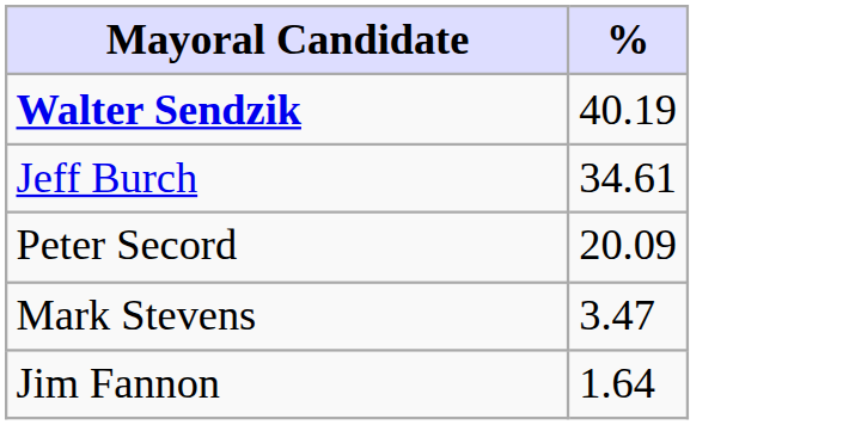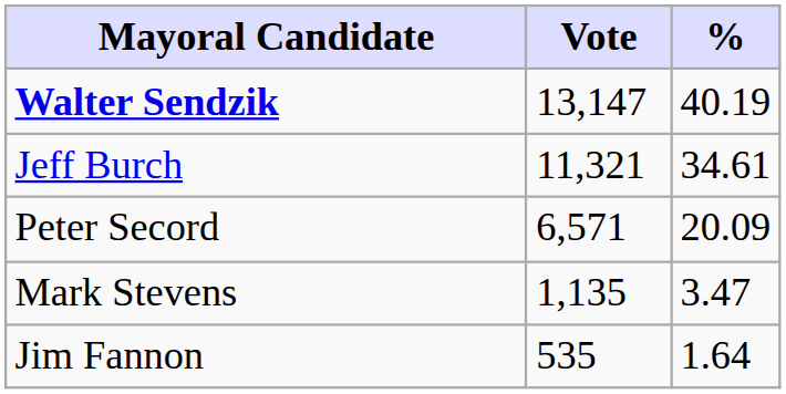 <table class="wikitable">
 <tr>
 <th style="background:#ddf; width:200px;">Mayoral Candidate </th>
+<th style="background:#ddf; width:50px;">Vote</th>
 <th style="background:#ddf; width:30px;">%</th>
 </tr>
 <tr>
 <td><strong><a href='#'>Walter Sendzik</a></strong></td>
+<td>13,147</td>
 <td>40.19</td>
 </tr>
 <tr>
 <td><a href='#'>Jeff Burch</a></td>
+<td>11,321</td>
 <td>34.61</td>
 </tr>
 <tr>
 <td>Peter Secord</td>
+<td>6,571</td>
 <td>20.09</td>
 </tr>
 <tr>
 <td>Mark Stevens</td>
+<td>1,135</td>
 <td>3.47</td>
 </tr>
 <tr>
 <td>Jim Fannon</td>
+<td>535</td>
 <td>1.64</td>
 </tr>
 </table>
